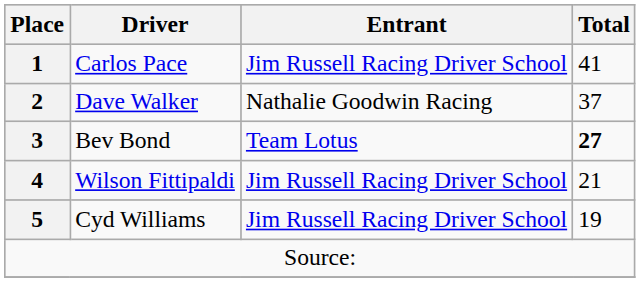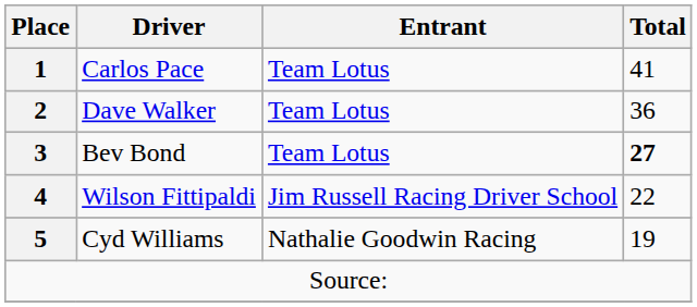 <table class="wikitable" style="font-size: 90%;">
 <tr>
 <th>Place</th>
 <th>Driver</th>
 <th>Entrant</th>
 <th>Total</th>
 </tr>
 <tr>
 <th>1</th>
 <td> <a href='#'>Carlos Pace</a></td>
-<td><a href='#'>Jim Russell Racing Driver School</a></td>
+<td><a href='#'>Team Lotus</a></td>
 <td>41</td>
 </tr>
 <tr>
 <th>2</th>
 <td> <a href='#'>Dave Walker</a></td>
-<td>Nathalie Goodwin Racing</td>
-<td>37</td>
+<td><a href='#'>Team Lotus</a></td>
+<td>36</td>
 </tr>
 <tr>
 <th>3</th>
 <td> Bev Bond</td>
 <td><a href='#'>Team Lotus</a></td>
 <td><strong>27</strong></td>
 </tr>
 <tr>
 <th>4</th>
 <td> <a href='#'>Wilson Fittipaldi</a></td>
 <td><a href='#'>Jim Russell Racing Driver School</a></td>
-<td>21</td>
+<td>22</td>
 </tr>
 <tr>
 <th>5</th>
 <td> Cyd Williams</td>
-<td><a href='#'>Jim Russell Racing Driver School</a></td>
+<td>Nathalie Goodwin Racing</td>
 <td>19</td>
 </tr>
 <tr>
 <td colspan=4 align=center>Source:</td>
 </tr>
 <tr>
 </tr>
 </table>
